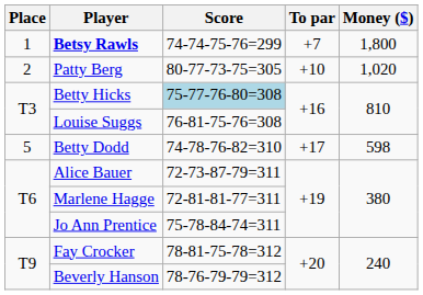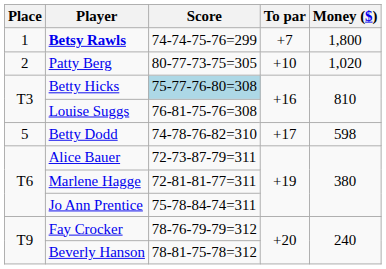 <table class="wikitable">
 <tr>
 <th>Place</th>
 <th>Player</th>
 <th>Score</th>
 <th>To par</th>
 <th>Money (<a href='#'>$</a>)</th>
 </tr>
 <tr>
 <td align=center>1</td>
 <td> <strong><a href='#'>Betsy Rawls</a></strong></td>
 <td>74-74-75-76=299</td>
 <td align=center>+7</td>
 <td align=center>1,800</td>
 </tr>
 <tr>
 <td align=center>2</td>
 <td> <a href='#'>Patty Berg</a></td>
 <td>80-77-73-75=305</td>
 <td align=center>+10</td>
 <td align=center>1,020</td>
 </tr>
 <tr>
 <td align=center rowspan=2>T3</td>
 <td> <a href='#'>Betty Hicks</a></td>
 <td style="background: lightblue;">75-77-76-80=308</td>
 <td align=center rowspan=2>+16</td>
 <td align=center rowspan=2>810</td>
 </tr>
 <tr>
 <td> <a href='#'>Louise Suggs</a></td>
 <td>76-81-75-76=308</td>
 </tr>
 <tr>
 <td align=center>5</td>
 <td> <a href='#'>Betty Dodd</a></td>
 <td>74-78-76-82=310</td>
 <td align=center>+17</td>
 <td align=center>598</td>
 </tr>
 <tr>
 <td align=center rowspan=3>T6</td>
 <td> <a href='#'>Alice Bauer</a></td>
 <td>72-73-87-79=311</td>
 <td align=center rowspan=3>+19</td>
 <td align=center rowspan=3>380</td>
 </tr>
 <tr>
 <td> <a href='#'>Marlene Hagge</a></td>
 <td>72-81-81-77=311</td>
 </tr>
 <tr>
 <td> <a href='#'>Jo Ann Prentice</a></td>
 <td>75-78-84-74=311</td>
 </tr>
 <tr>
 <td align=center rowspan=2>T9</td>
 <td> <a href='#'>Fay Crocker</a></td>
-<td>78-81-75-78=312</td>
+<td>78-76-79-79=312</td>
 <td align=center rowspan=2>+20</td>
 <td align=center rowspan=2>240</td>
 </tr>
 <tr>
 <td> <a href='#'>Beverly Hanson</a></td>
-<td>78-76-79-79=312</td>
+<td>78-81-75-78=312</td>
 </tr>
 </table>
